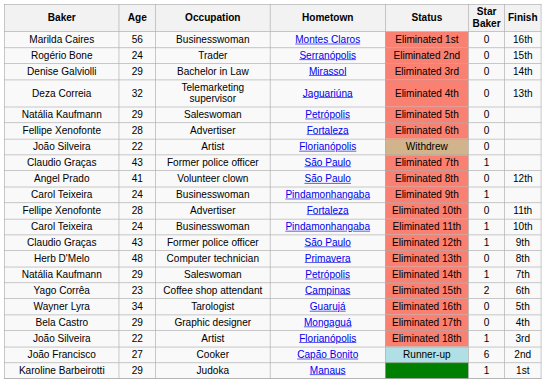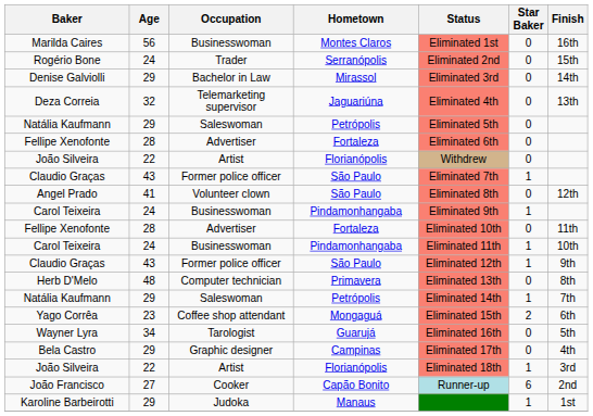 <table class="wikitable" style="text-align:center">
 <tr>
 <th width=175>Baker</th>
 <th width=050>Age</th>
 <th width=175>Occupation</th>
 <th width=175>Hometown</th>
 <th width=125>Status</th>
 <th width=050>Star Baker</th>
 <th width=050>Finish</th>
 </tr>
 <tr>
 <td>Marilda Caires</td>
 <td>56</td>
 <td>Businesswoman</td>
 <td><a href='#'>Montes Claros</a></td>
 <td bgcolor=FA8072>Eliminated 1st</td>
 <td>0</td>
 <td>16th</td>
 </tr>
 <tr>
 <td>Rogério Bone</td>
 <td>24</td>
 <td>Trader</td>
 <td><a href='#'>Serranópolis</a></td>
 <td bgcolor=FA8072>Eliminated 2nd</td>
 <td>0</td>
 <td>15th</td>
 </tr>
 <tr>
 <td>Denise Galviolli</td>
 <td>29</td>
 <td>Bachelor in Law</td>
 <td><a href='#'>Mirassol</a></td>
 <td bgcolor=FA8072>Eliminated 3rd</td>
 <td>0</td>
 <td>14th</td>
 </tr>
 <tr>
 <td>Deza Correia</td>
 <td>32</td>
 <td>Telemarketing supervisor</td>
 <td><a href='#'>Jaguariúna</a></td>
 <td bgcolor=FA8072>Eliminated 4th</td>
 <td>0</td>
 <td>13th</td>
 </tr>
 <tr>
 <td>Natália Kaufmann</td>
 <td>29</td>
 <td>Saleswoman</td>
 <td><a href='#'>Petrópolis</a></td>
 <td bgcolor=FA8072>Eliminated 5th</td>
 <td>0</td>
 <td></td>
 </tr>
 <tr>
 <td>Fellipe Xenofonte</td>
 <td>28</td>
 <td>Advertiser</td>
 <td><a href='#'>Fortaleza</a></td>
 <td bgcolor=FA8072>Eliminated 6th</td>
 <td>0</td>
 <td></td>
 </tr>
 <tr>
 <td>João Silveira</td>
 <td>22</td>
 <td>Artist</td>
 <td><a href='#'>Florianópolis</a></td>
 <td bgcolor=D2B48C>Withdrew</td>
 <td>0</td>
 <td></td>
 </tr>
 <tr>
 <td>Claudio Graças</td>
 <td>43</td>
 <td>Former police officer</td>
 <td><a href='#'>São Paulo</a></td>
 <td bgcolor=FA8072>Eliminated 7th</td>
 <td>1</td>
 <td></td>
 </tr>
 <tr>
 <td>Angel Prado</td>
 <td>41</td>
 <td>Volunteer clown</td>
 <td><a href='#'>São Paulo</a></td>
 <td bgcolor=FA8072>Eliminated 8th</td>
 <td>0</td>
 <td>12th</td>
 </tr>
 <tr>
 <td>Carol Teixeira</td>
 <td>24</td>
 <td>Businesswoman</td>
 <td><a href='#'>Pindamonhangaba</a></td>
 <td bgcolor=FA8072>Eliminated 9th</td>
 <td>1</td>
 <td></td>
 </tr>
 <tr>
 <td>Fellipe Xenofonte</td>
 <td>28</td>
 <td>Advertiser</td>
 <td><a href='#'>Fortaleza</a></td>
 <td bgcolor=FA8072>Eliminated 10th</td>
 <td>0</td>
 <td>11th</td>
 </tr>
 <tr>
 <td>Carol Teixeira</td>
 <td>24</td>
 <td>Businesswoman</td>
 <td><a href='#'>Pindamonhangaba</a></td>
 <td bgcolor=FA8072>Eliminated 11th</td>
 <td>1</td>
 <td>10th</td>
 </tr>
 <tr>
 <td>Claudio Graças</td>
 <td>43</td>
 <td>Former police officer</td>
 <td><a href='#'>São Paulo</a></td>
 <td bgcolor=FA8072>Eliminated 12th</td>
 <td>1</td>
 <td>9th</td>
 </tr>
 <tr>
 <td>Herb D'Melo</td>
 <td>48</td>
 <td>Computer technician</td>
 <td><a href='#'>Primavera</a></td>
 <td bgcolor=FA8072>Eliminated 13th</td>
 <td>0</td>
 <td>8th</td>
 </tr>
 <tr>
 <td>Natália Kaufmann</td>
 <td>29</td>
 <td>Saleswoman</td>
 <td><a href='#'>Petrópolis</a></td>
 <td bgcolor=FA8072>Eliminated 14th</td>
 <td>1</td>
 <td>7th</td>
 </tr>
 <tr>
 <td>Yago Corrêa</td>
 <td>23</td>
 <td>Coffee shop attendant</td>
-<td><a href='#'>Campinas</a></td>
+<td><a href='#'>Mongaguá</a></td>
 <td bgcolor=FA8072>Eliminated 15th</td>
 <td>2</td>
 <td>6th</td>
 </tr>
 <tr>
 <td>Wayner Lyra</td>
 <td>34</td>
 <td>Tarologist</td>
 <td><a href='#'>Guarujá</a></td>
 <td bgcolor=FA8072>Eliminated 16th</td>
 <td>0</td>
 <td>5th</td>
 </tr>
 <tr>
 <td>Bela Castro</td>
 <td>29</td>
 <td>Graphic designer</td>
-<td><a href='#'>Mongaguá</a></td>
+<td><a href='#'>Campinas</a></td>
 <td bgcolor=FA8072>Eliminated 17th</td>
 <td>0</td>
 <td>4th</td>
 </tr>
 <tr>
 <td>João Silveira</td>
 <td>22</td>
 <td>Artist</td>
 <td><a href='#'>Florianópolis</a></td>
 <td bgcolor=FA8072>Eliminated 18th</td>
 <td>1</td>
 <td>3rd</td>
 </tr>
 <tr>
 <td>João Francisco</td>
 <td>27</td>
 <td>Cooker</td>
 <td><a href='#'>Capão Bonito</a></td>
 <td bgcolor=B0E0E6>Runner-up</td>
 <td>6</td>
 <td>2nd</td>
 </tr>
 <tr>
 <td>Karoline Barbeirotti</td>
 <td>29</td>
 <td>Judoka</td>
 <td><a href='#'>Manaus</a></td>
 <td bgcolor=008000></td>
 <td>1</td>
 <td>1st</td>
 </tr>
 <tr>
 </tr>
 </table>
